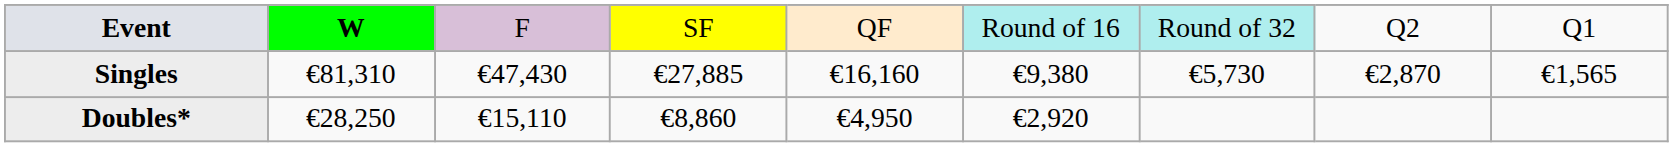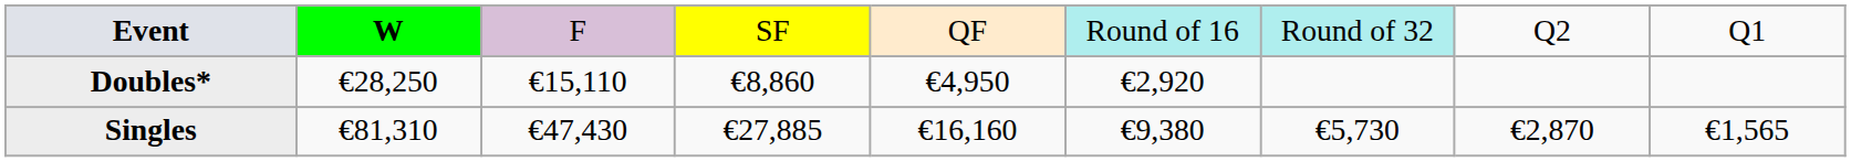 <table class=wikitable style=font-size:90%;text-align:center>
 <tr>
 <td style="width:130px; background:#dfe2e9;"><strong>Event</strong></td>
 <td style="width:80px; background:lime;"><strong>W</strong></td>
 <td style="width:85px; background:thistle;">F</td>
 <td style="width:85px; background:#ff0;">SF</td>
 <td style="width:85px; background:#ffebcd;">QF</td>
 <td style="width:85px; background:#afeeee;">Round of 16</td>
 <td style="width:85px; background:#afeeee;">Round of 32</td>
 <td width=85>Q2</td>
 <td width=85>Q1</td>
 </tr>
 <tr>
+<td style="background:#ededed;"><strong>Doubles*</strong></td>
+<td>€28,250</td>
+<td>€15,110</td>
+<td>€8,860</td>
+<td>€4,950</td>
+<td>€2,920</td>
+<td></td>
+<td></td>
+<td></td>
+</tr>
+<tr>
 <td style="background:#ededed;"><strong>Singles</strong></td>
 <td>€81,310</td>
 <td>€47,430</td>
 <td>€27,885</td>
 <td>€16,160</td>
 <td>€9,380</td>
 <td>€5,730</td>
 <td>€2,870</td>
 <td>€1,565</td>
 </tr>
-<tr>
-<td style="background:#ededed;"><strong>Doubles*</strong></td>
-<td>€28,250</td>
-<td>€15,110</td>
-<td>€8,860</td>
-<td>€4,950</td>
-<td>€2,920</td>
-<td></td>
-<td></td>
-<td></td>
-</tr>
 </table>
